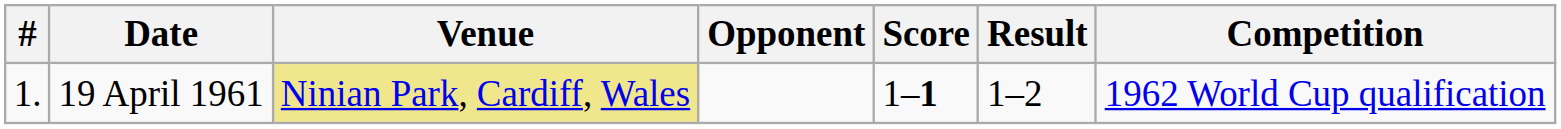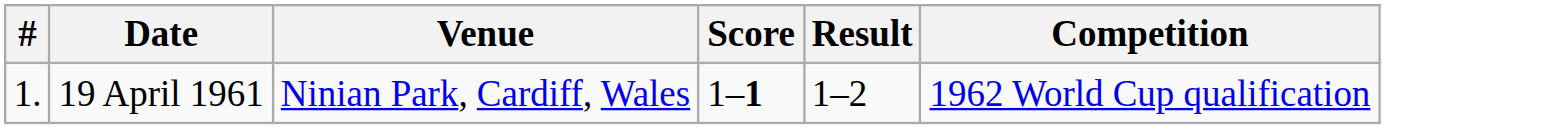 <table class="wikitable" style="font-size:100%">
 <tr>
 <th>#</th>
 <th>Date</th>
 <th>Venue</th>
-<th>Opponent</th>
 <th>Score</th>
 <th>Result</th>
 <th>Competition</th>
 </tr>
 <tr>
 <td>1.</td>
 <td>19 April 1961</td>
-<td style="background: khaki;"><a href='#'>Ninian Park</a>, <a href='#'>Cardiff</a>, <a href='#'>Wales</a></td>
-<td></td>
+<td><a href='#'>Ninian Park</a>, <a href='#'>Cardiff</a>, <a href='#'>Wales</a></td>
 <td>1–<strong>1</strong></td>
 <td>1–2</td>
 <td><a href='#'>1962 World Cup qualification</a></td>
 </tr>
 </table>
